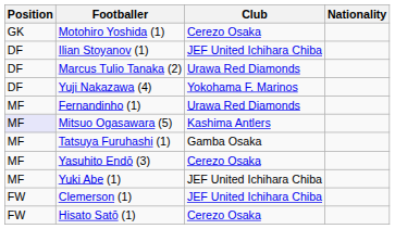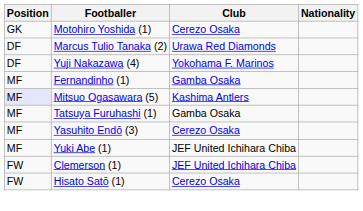 <table class="wikitable" style="font-size: 95%;">
 <tr>
 <th>Position</th>
 <th>Footballer</th>
 <th>Club</th>
 <th>Nationality</th>
 </tr>
 <tr>
 <td>GK</td>
 <td><a href='#'>Motohiro Yoshida</a> (1)</td>
 <td><a href='#'>Cerezo Osaka</a></td>
-<td></td>
-</tr>
-<tr>
-<td>DF</td>
-<td><a href='#'>Ilian Stoyanov</a> (1)</td>
-<td><a href='#'>JEF United Ichihara Chiba</a></td>
 <td></td>
 </tr>
 <tr>
 <td>DF</td>
 <td><a href='#'>Marcus Tulio Tanaka</a> (2)</td>
 <td><a href='#'>Urawa Red Diamonds</a></td>
 <td></td>
 </tr>
 <tr>
 <td>DF</td>
 <td><a href='#'>Yuji Nakazawa</a> (4)</td>
 <td><a href='#'>Yokohama F. Marinos</a></td>
 <td></td>
 </tr>
 <tr>
 <td>MF</td>
 <td><a href='#'>Fernandinho</a> (1)</td>
-<td><a href='#'>Urawa Red Diamonds</a></td>
+<td><a href='#'>Gamba Osaka</a></td>
 <td></td>
 </tr>
 <tr>
 <td style="background: lavender;">MF</td>
 <td><a href='#'>Mitsuo Ogasawara</a> (5)</td>
 <td><a href='#'>Kashima Antlers</a></td>
 <td></td>
 </tr>
 <tr>
 <td>MF</td>
 <td><a href='#'>Tatsuya Furuhashi</a> (1)</td>
 <td>Gamba Osaka</td>
 <td></td>
 </tr>
 <tr>
 <td>MF</td>
 <td><a href='#'>Yasuhito Endō</a> (3)</td>
 <td><a href='#'>Cerezo Osaka</a></td>
 <td></td>
 </tr>
 <tr>
 <td>MF</td>
 <td><a href='#'>Yuki Abe</a> (1)</td>
 <td>JEF United Ichihara Chiba</td>
 <td></td>
 </tr>
 <tr>
 <td>FW</td>
 <td><a href='#'>Clemerson</a> (1)</td>
 <td><a href='#'>JEF United Ichihara Chiba</a></td>
 <td></td>
 </tr>
 <tr>
 <td>FW</td>
 <td><a href='#'>Hisato Satō</a> (1)</td>
 <td><a href='#'>Cerezo Osaka</a></td>
 <td></td>
 </tr>
 </table>
